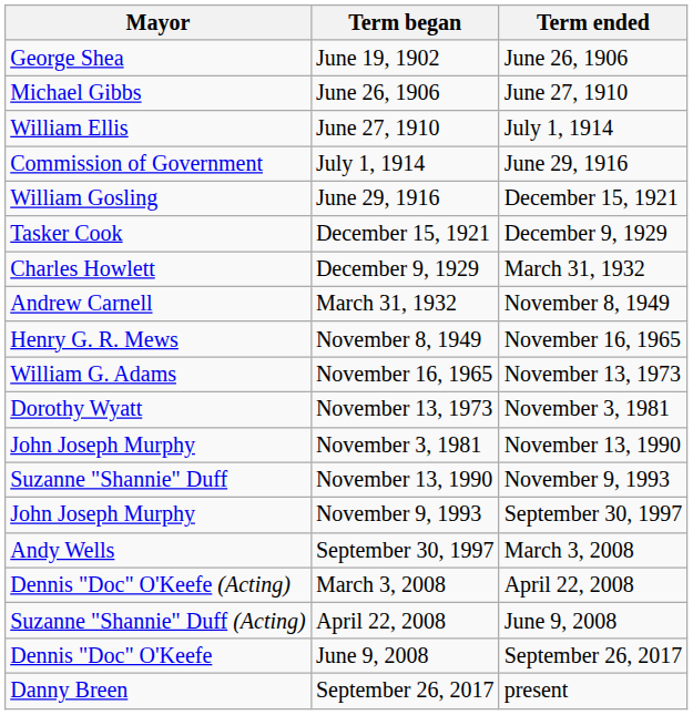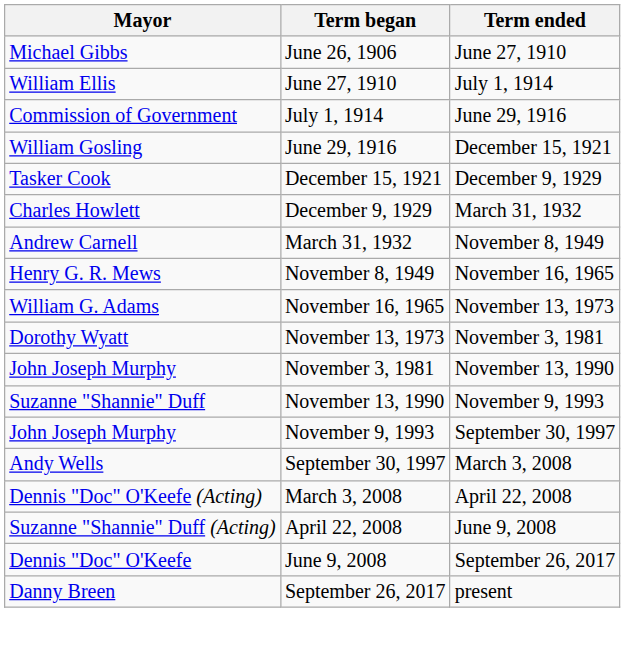 <table class=wikitable>
 <tr>
 <th>Mayor</th>
 <th>Term began</th>
 <th>Term ended</th>
-</tr>
-<tr>
-<td><a href='#'>George Shea</a></td>
-<td>June 19, 1902</td>
-<td>June 26, 1906</td>
 </tr>
 <tr>
 <td><a href='#'>Michael Gibbs</a></td>
 <td>June 26, 1906</td>
 <td>June 27, 1910</td>
 </tr>
 <tr>
 <td><a href='#'>William Ellis</a></td>
 <td>June 27, 1910</td>
 <td>July 1, 1914</td>
 </tr>
 <tr>
 <td><a href='#'>Commission of Government</a></td>
 <td>July 1, 1914</td>
 <td>June 29, 1916</td>
 </tr>
 <tr>
 <td><a href='#'>William Gosling</a></td>
 <td>June 29, 1916</td>
 <td>December 15, 1921</td>
 </tr>
 <tr>
 <td><a href='#'>Tasker Cook</a></td>
 <td>December 15, 1921</td>
 <td>December 9, 1929</td>
 </tr>
 <tr>
 <td><a href='#'>Charles Howlett</a></td>
 <td>December 9, 1929</td>
 <td>March 31, 1932</td>
 </tr>
 <tr>
 <td><a href='#'>Andrew Carnell</a></td>
 <td>March 31, 1932</td>
 <td>November 8, 1949</td>
 </tr>
 <tr>
 <td><a href='#'>Henry G. R. Mews</a></td>
 <td>November 8, 1949</td>
 <td>November 16, 1965</td>
 </tr>
 <tr>
 <td><a href='#'>William G. Adams</a></td>
 <td>November 16, 1965</td>
 <td>November 13, 1973</td>
 </tr>
 <tr>
 <td><a href='#'>Dorothy Wyatt</a></td>
 <td>November 13, 1973</td>
 <td>November 3, 1981</td>
 </tr>
 <tr>
 <td><a href='#'>John Joseph Murphy</a></td>
 <td>November 3, 1981</td>
 <td>November 13, 1990</td>
 </tr>
 <tr>
 <td><a href='#'>Suzanne "Shannie" Duff</a></td>
 <td>November 13, 1990</td>
 <td>November 9, 1993</td>
 </tr>
 <tr>
 <td><a href='#'>John Joseph Murphy</a></td>
 <td>November 9, 1993</td>
 <td>September 30, 1997</td>
 </tr>
 <tr>
 <td><a href='#'>Andy Wells</a></td>
 <td>September 30, 1997</td>
 <td>March 3, 2008</td>
 </tr>
 <tr>
 <td><a href='#'>Dennis "Doc" O'Keefe</a> <em>(Acting)</em></td>
 <td>March 3, 2008</td>
 <td>April 22, 2008</td>
 </tr>
 <tr>
 <td><a href='#'>Suzanne "Shannie" Duff</a> <em>(Acting)</em></td>
 <td>April 22, 2008</td>
 <td>June 9, 2008</td>
 </tr>
 <tr>
 <td><a href='#'>Dennis "Doc" O'Keefe</a></td>
 <td>June 9, 2008</td>
 <td>September 26, 2017</td>
 </tr>
 <tr>
 <td><a href='#'>Danny Breen</a></td>
 <td>September 26, 2017</td>
 <td>present</td>
 </tr>
 </table>
